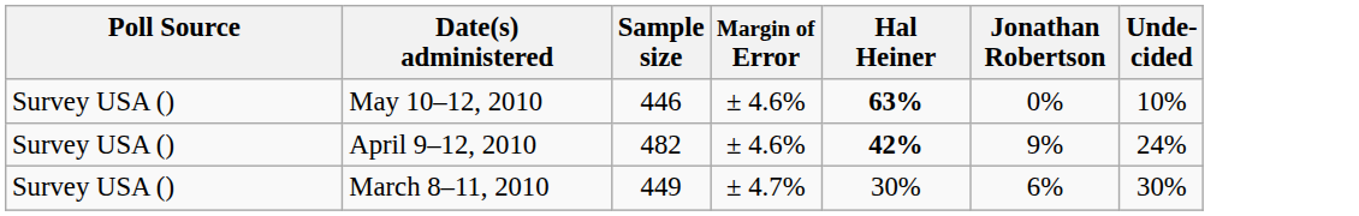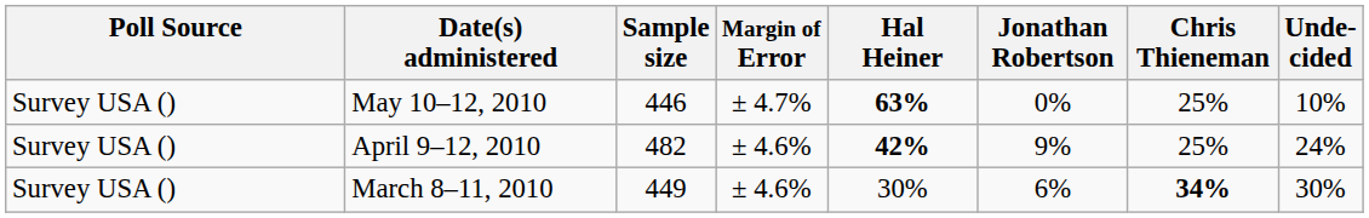 <table class="wikitable" style="text-align:center">
 <tr valign=top>
 <th style="width:190px;">Poll Source</th>
 <th style="width:150px;">Date(s)<br> administered</th>
 <th>Sample<br>size</th>
 <th><small>Margin of</small><br>Error</th>
 <th style="width:80px;">Hal<br>Heiner</th>
 <th style="width:80px;">Jonathan<br>Robertson</th>
+<th style="width:80px;">Chris<br>Thieneman</th>
 <th>Unde-<br>cided</th>
 </tr>
 <tr>
 <td align=left>Survey USA ()</td>
 <td align=left>May 10–12, 2010</td>
 <td>446</td>
-<td>± 4.6%</td>
+<td>± 4.7%</td>
 <td><strong>63%</strong></td>
 <td align=center>0%</td>
+<td align=center>25%</td>
 <td align=center>10%</td>
 </tr>
 <tr>
 <td align=left>Survey USA ()</td>
 <td align=left>April 9–12, 2010</td>
 <td>482</td>
 <td>± 4.6%</td>
 <td><strong>42%</strong></td>
 <td align=center>9%</td>
+<td align=center>25%</td>
 <td align=center>24%</td>
 </tr>
 <tr>
 <td align=left>Survey USA ()</td>
 <td align=left>March 8–11, 2010</td>
 <td>449</td>
-<td>± 4.7%</td>
+<td>± 4.6%</td>
 <td align=center>30%</td>
 <td align=center>6%</td>
+<td><strong>34%</strong></td>
 <td align=center>30%</td>
 </tr>
 </table>
